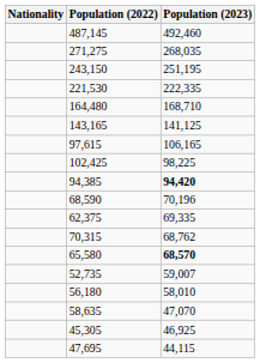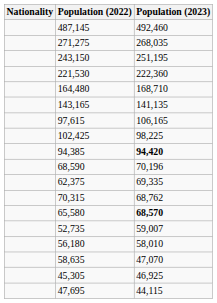 <table class="wikitable floatright" style="max-width: 22em">
 <tr>
 <th>Nationality</th>
 <th>Population (2022)</th>
 <th>Population (2023)</th>
 </tr>
 <tr>
 <td></td>
 <td>487,145</td>
 <td>492,460</td>
 </tr>
 <tr>
 <td></td>
 <td>271,275</td>
 <td>268,035</td>
 </tr>
 <tr>
 <td></td>
 <td>243,150</td>
 <td>251,195</td>
 </tr>
 <tr>
 <td></td>
 <td>221,530</td>
-<td>222,335</td>
+<td>222,360</td>
 </tr>
 <tr>
 <td></td>
 <td>164,480</td>
 <td>168,710</td>
 </tr>
 <tr>
 <td></td>
 <td>143,165</td>
-<td>141,125</td>
+<td>141,135</td>
 </tr>
 <tr>
 <td></td>
 <td>97,615</td>
 <td>106,165</td>
 </tr>
 <tr>
 <td></td>
 <td>102,425</td>
 <td>98,225</td>
 </tr>
 <tr>
 <td></td>
 <td>94,385</td>
 <td><strong>94,420</strong></td>
 </tr>
 <tr>
 <td></td>
 <td>68,590</td>
 <td>70,196</td>
 </tr>
 <tr>
 <td></td>
 <td>62,375</td>
 <td>69,335</td>
 </tr>
 <tr>
 <td></td>
 <td>70,315</td>
 <td>68,762</td>
 </tr>
 <tr>
 <td></td>
 <td>65,580</td>
 <td><strong>68,570</strong></td>
 </tr>
 <tr>
 <td></td>
 <td>52,735</td>
 <td>59,007</td>
 </tr>
 <tr>
 <td></td>
 <td>56,180</td>
 <td>58,010</td>
 </tr>
 <tr>
 <td></td>
 <td>58,635</td>
 <td>47,070</td>
 </tr>
 <tr>
 <td></td>
 <td>45,305</td>
 <td>46,925</td>
 </tr>
 <tr>
 <td></td>
 <td>47,695</td>
 <td>44,115</td>
 </tr>
 </table>
